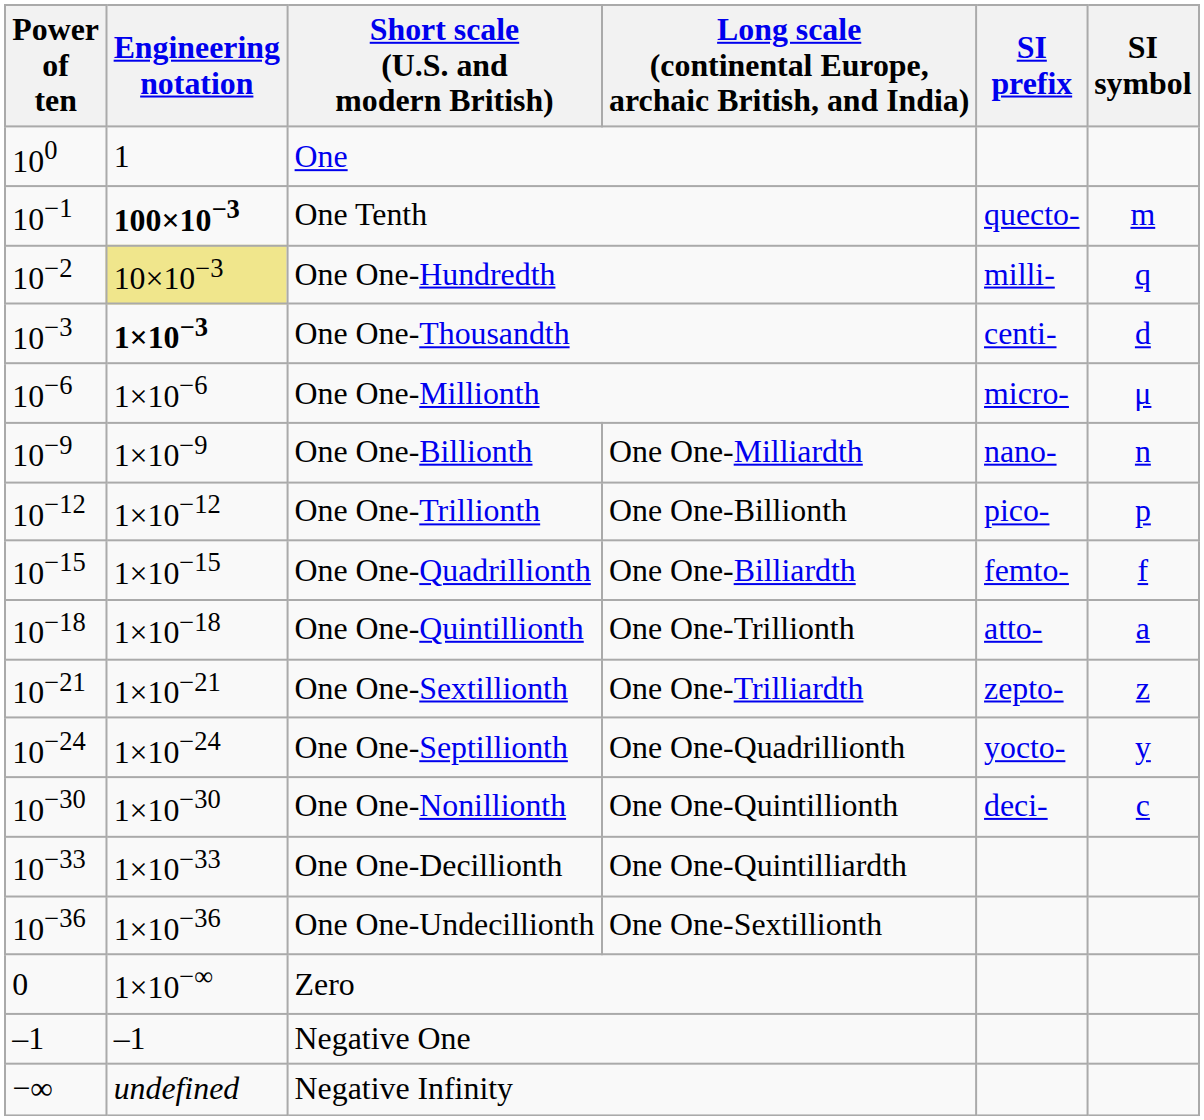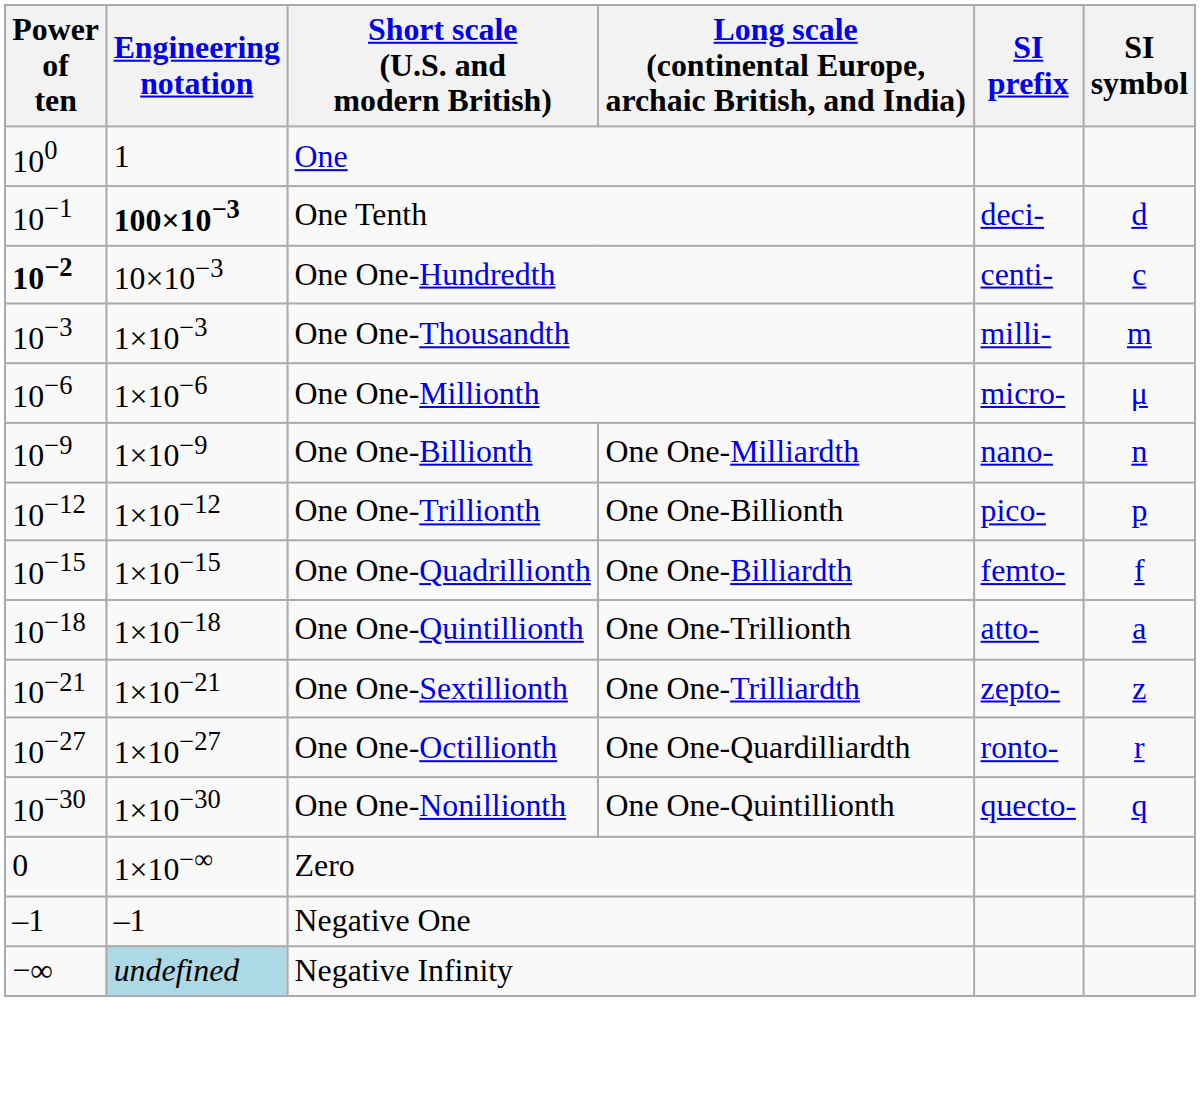 <table class="wikitable sortable">
 <tr>
 <th>Power<br>of<br>ten</th>
 <th><a href='#'>Engineering<br>notation</a><br></th>
 <th><a href='#'>Short scale</a><br>(U.S. and<br>modern British)</th>
 <th><a href='#'>Long scale</a><br>(continental Europe,<br> archaic British, and India)</th>
 <th><a href='#'>SI<br>prefix</a></th>
 <th>SI<br>symbol</th>
 </tr>
 <tr>
 <td>10<sup>0</sup></td>
 <td>1</td>
 <td colspan=2><a href='#'>One</a></td>
 <td></td>
 <td></td>
 </tr>
 <tr>
 <td>10<sup>−1</sup></td>
 <td><strong>100×10<sup>−3</sup></strong></td>
 <td colspan=2>One Tenth</td>
-<td><a href='#'>quecto-</a></td>
-<td style="text-align:center"><a href='#'>m</a></td>
+<td><a href='#'>deci-</a></td>
+<td style="text-align:center"><a href='#'>d</a></td>
 </tr>
 <tr>
-<td>10<sup>−2</sup></td>
-<td style="background: khaki;">10×10<sup>−3</sup></td>
+<td><strong>10<sup>−2</sup></strong></td>
+<td>10×10<sup>−3</sup></td>
 <td colspan=2>One One-<a href='#'>Hundredth</a></td>
-<td><a href='#'>milli-</a></td>
-<td style="text-align:center"><a href='#'>q</a></td>
+<td><a href='#'>centi-</a></td>
+<td style="text-align:center"><a href='#'>c</a></td>
 </tr>
 <tr>
 <td>10<sup>−3</sup></td>
-<td><strong>1×10<sup>−3</sup></strong></td>
+<td>1×10<sup>−3</sup></td>
 <td colspan=2>One One-<a href='#'>Thousandth</a></td>
-<td><a href='#'>centi-</a></td>
-<td style="text-align:center"><a href='#'>d</a></td>
+<td><a href='#'>milli-</a></td>
+<td style="text-align:center"><a href='#'>m</a></td>
 </tr>
 <tr>
 <td>10<sup>−6</sup></td>
 <td>1×10<sup>−6</sup></td>
 <td colspan=2>One One-<a href='#'>Millionth</a></td>
 <td><a href='#'>micro-</a></td>
 <td style="text-align:center"><a href='#'>μ</a></td>
 </tr>
 <tr>
 <td>10<sup>−9</sup></td>
 <td>1×10<sup>−9</sup></td>
 <td>One One-<a href='#'>Billionth</a></td>
 <td>One One-<a href='#'>Milliardth</a></td>
 <td><a href='#'>nano-</a></td>
 <td style="text-align:center"><a href='#'>n</a></td>
 </tr>
 <tr>
 <td>10<sup>−12</sup></td>
 <td>1×10<sup>−12</sup></td>
 <td>One One-<a href='#'>Trillionth</a></td>
 <td>One One-Billionth</td>
 <td><a href='#'>pico-</a></td>
 <td style="text-align:center"><a href='#'>p</a></td>
 </tr>
 <tr>
 <td>10<sup>−15</sup></td>
 <td>1×10<sup>−15</sup></td>
 <td>One One-<a href='#'>Quadrillionth</a></td>
 <td>One One-<a href='#'>Billiardth</a></td>
 <td><a href='#'>femto-</a></td>
 <td style="text-align:center"><a href='#'>f</a></td>
 </tr>
 <tr>
 <td>10<sup>−18</sup></td>
 <td>1×10<sup>−18</sup></td>
 <td>One One-<a href='#'>Quintillionth</a></td>
 <td>One One-Trillionth</td>
 <td><a href='#'>atto-</a></td>
 <td style="text-align:center"><a href='#'>a</a></td>
 </tr>
 <tr>
 <td>10<sup>−21</sup></td>
 <td>1×10<sup>−21</sup></td>
 <td>One One-<a href='#'>Sextillionth</a></td>
 <td>One One-<a href='#'>Trilliardth</a></td>
 <td><a href='#'>zepto-</a></td>
 <td style="text-align:center"><a href='#'>z</a></td>
 </tr>
 <tr>
-<td>10<sup>−24</sup></td>
-<td>1×10<sup>−24</sup></td>
-<td>One One-<a href='#'>Septillionth</a></td>
-<td>One One-Quadrillionth</td>
-<td><a href='#'>yocto-</a></td>
-<td style="text-align:center"><a href='#'>y</a></td>
+<td>10<sup>−27</sup></td>
+<td>1×10<sup>−27</sup></td>
+<td>One One-<a href='#'>Octillionth</a></td>
+<td>One One-Quardilliardth</td>
+<td><a href='#'>ronto-</a></td>
+<td style="text-align:center"><a href='#'>r</a></td>
 </tr>
 <tr>
 <td>10<sup>−30</sup></td>
 <td>1×10<sup>−30</sup></td>
 <td>One One-<a href='#'>Nonillionth</a></td>
 <td>One One-Quintillionth</td>
-<td><a href='#'>deci-</a></td>
-<td style="text-align:center"><a href='#'>c</a></td>
-</tr>
-<tr>
-<td>10<sup>−33</sup></td>
-<td>1×10<sup>−33</sup></td>
-<td>One One-Decillionth</td>
-<td>One One-Quintilliardth</td>
-<td></td>
-<td></td>
-</tr>
-<tr>
-<td>10<sup>−36</sup></td>
-<td>1×10<sup>−36</sup></td>
-<td>One One-Undecillionth</td>
-<td>One One-Sextillionth</td>
-<td></td>
-<td></td>
+<td><a href='#'>quecto-</a></td>
+<td style="text-align:center"><a href='#'>q</a></td>
 </tr>
 <tr>
 <td>0</td>
 <td>1×10<sup>−∞</sup></td>
 <td colspan=2>Zero</td>
 <td></td>
 <td></td>
 </tr>
 <tr>
 <td>–1</td>
 <td>–1</td>
 <td colspan=2>Negative One</td>
 <td></td>
 <td></td>
 </tr>
 <tr>
 <td>−∞</td>
-<td><em>undefined</em></td>
+<td style="background: lightblue;"><em>undefined</em></td>
 <td colspan=2>Negative Infinity</td>
 <td></td>
 <td></td>
 </tr>
 </table>
